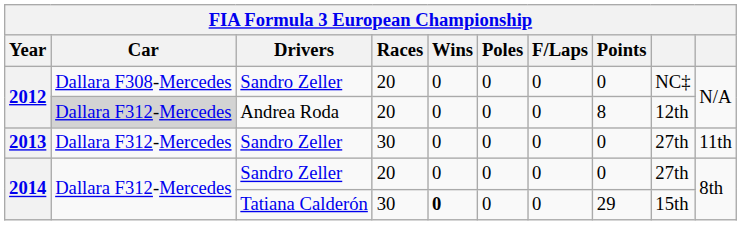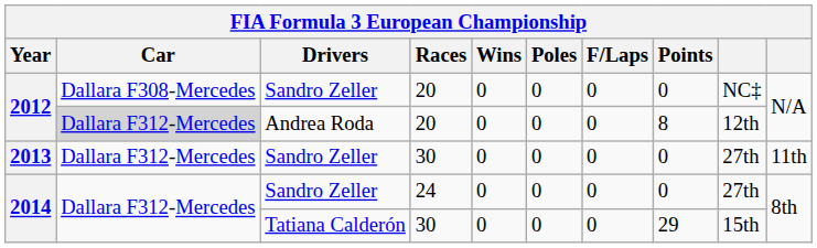 <table class="wikitable" style="font-size:85%">
 <tr>
 <th colspan="10" align="center"><a href='#'>FIA Formula 3 European Championship</a></th>
 </tr>
 <tr>
 <th>Year</th>
 <th>Car</th>
 <th>Drivers</th>
 <th>Races</th>
 <th>Wins</th>
 <th>Poles</th>
 <th>F/Laps</th>
 <th>Points</th>
 <th></th>
 <th></th>
 </tr>
 <tr>
 <th rowspan=2><a href='#'>2012</a></th>
 <td rowspan=1><a href='#'>Dallara F308</a>-<a href='#'>Mercedes</a></td>
 <td> <a href='#'>Sandro Zeller</a></td>
 <td>20</td>
 <td>0</td>
 <td>0</td>
 <td>0</td>
 <td>0</td>
 <td>NC‡</td>
 <td rowspan=2>N/A</td>
 </tr>
 <tr>
 <td rowspan=1 style="background: lightgrey;"><a href='#'>Dallara F312</a>-<a href='#'>Mercedes</a></td>
 <td> Andrea Roda</td>
 <td>20</td>
 <td>0</td>
 <td>0</td>
 <td>0</td>
 <td>8</td>
 <td>12th</td>
 </tr>
 <tr>
 <th rowspan=1><a href='#'>2013</a></th>
 <td rowspan=1><a href='#'>Dallara F312</a>-<a href='#'>Mercedes</a></td>
 <td> <a href='#'>Sandro Zeller</a></td>
 <td>30</td>
 <td>0</td>
 <td>0</td>
 <td>0</td>
 <td>0</td>
 <td>27th</td>
 <td rowspan=1>11th</td>
 </tr>
 <tr>
 <th rowspan=2><a href='#'>2014</a></th>
 <td rowspan="2"><a href='#'>Dallara F312</a>-<a href='#'>Mercedes</a></td>
 <td> <a href='#'>Sandro Zeller</a></td>
-<td>20</td>
+<td>24</td>
 <td>0</td>
 <td>0</td>
 <td>0</td>
 <td>0</td>
 <td>27th</td>
 <td rowspan=2>8th</td>
 </tr>
 <tr>
 <td> <a href='#'>Tatiana Calderón</a></td>
 <td>30</td>
-<td><strong>0</strong></td>
+<td>0</td>
 <td>0</td>
 <td>0</td>
 <td>29</td>
 <td>15th</td>
 </tr>
 </table>
